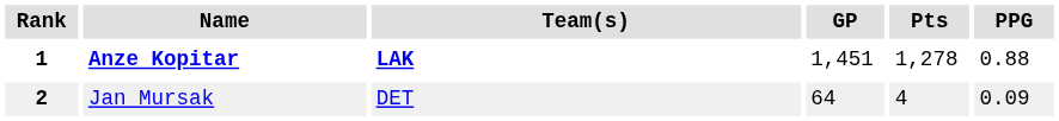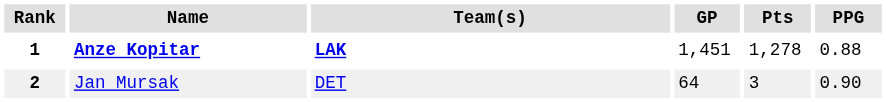 <table id="Table3" cellspacing="3" cellpadding="3" style="font-size:95%;">
 <tr style="text-align:center; background:#e0e0e0">
 <th style="width:3em;">Rank</th>
 <th style="width:13em;">Name</th>
 <th style="width:20em;">Team(s)</th>
 <th style="width:3.3em;">GP</th>
 <th style="width:3.3em;">Pts</th>
 <th style="width:3.3em;">PPG</th>
 </tr>
 <tr>
 <th>1</th>
 <td><strong><a href='#'>Anze Kopitar</a></strong></td>
 <td><strong><a href='#'>LAK</a></strong></td>
 <td>1,451</td>
 <td>1,278</td>
 <td>0.88</td>
 </tr>
 <tr style="background:#f0f0f0;">
 <th>2</th>
 <td><a href='#'>Jan Mursak</a></td>
 <td><a href='#'>DET</a></td>
 <td>64</td>
-<td>4</td>
-<td>0.09</td>
+<td>3</td>
+<td>0.90</td>
 </tr>
 </table>
